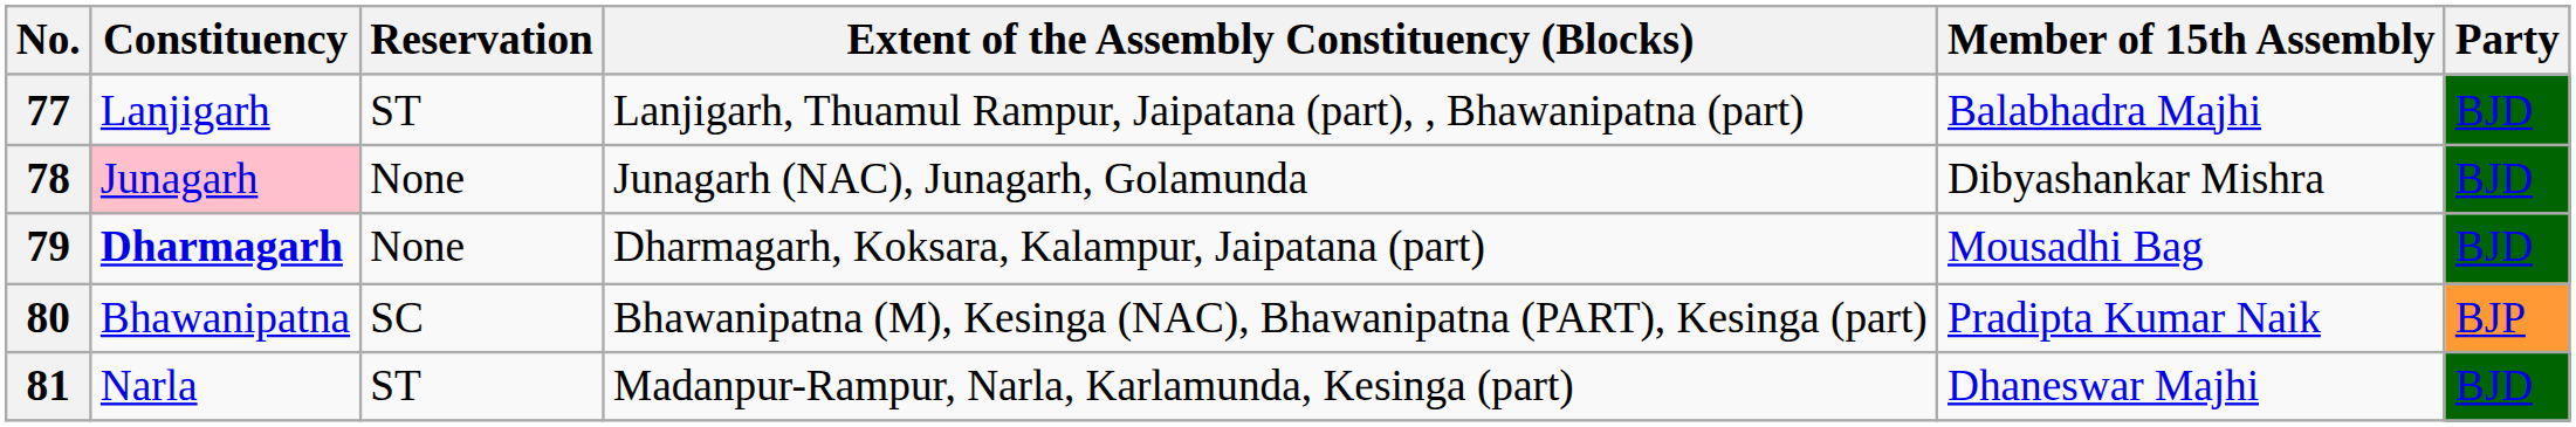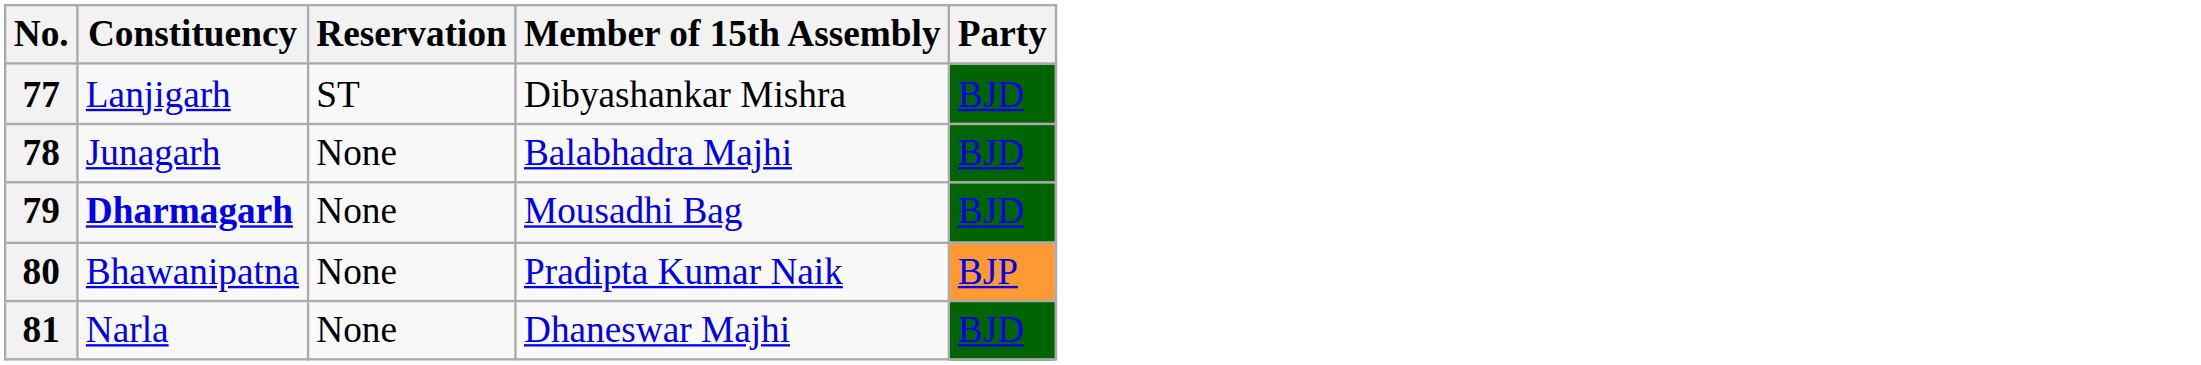 <table class="wikitable sortable">
 <tr>
 <th>No.</th>
 <th>Constituency</th>
 <th>Reservation</th>
-<th>Extent of the Assembly Constituency (Blocks)</th>
 <th>Member of 15th Assembly</th>
 <th>Party</th>
 </tr>
 <tr>
 <th>77</th>
 <td><a href='#'>Lanjigarh</a></td>
 <td>ST</td>
-<td>Lanjigarh, Thuamul Rampur, Jaipatana (part), , Bhawanipatna (part)</td>
-<td><a href='#'>Balabhadra Majhi</a></td>
+<td>Dibyashankar Mishra</td>
 <td bgcolor="#006400"><a href='#'><span>BJD</span></a></td>
 </tr>
 <tr>
 <th>78</th>
-<td style="background: pink;"><a href='#'>Junagarh</a></td>
+<td><a href='#'>Junagarh</a></td>
 <td>None</td>
-<td>Junagarh (NAC), Junagarh, Golamunda</td>
-<td>Dibyashankar Mishra</td>
+<td><a href='#'>Balabhadra Majhi</a></td>
 <td bgcolor="#006400"><a href='#'><span>BJD</span></a></td>
 </tr>
 <tr>
 <th>79</th>
 <td><strong><a href='#'>Dharmagarh</a></strong></td>
 <td>None</td>
-<td>Dharmagarh, Koksara, Kalampur, Jaipatana (part)</td>
 <td><a href='#'>Mousadhi Bag</a></td>
 <td bgcolor="#006400"><a href='#'><span>BJD</span></a></td>
 </tr>
 <tr>
 <th>80</th>
 <td><a href='#'>Bhawanipatna</a></td>
-<td>SC</td>
-<td>Bhawanipatna (M), Kesinga (NAC), Bhawanipatna (PART), Kesinga (part)</td>
+<td>None</td>
 <td><a href='#'>Pradipta Kumar Naik</a></td>
 <td bgcolor="#FF9933"><a href='#'>BJP</a></td>
 </tr>
 <tr>
 <th>81</th>
 <td><a href='#'>Narla</a></td>
-<td>ST</td>
-<td>Madanpur-Rampur, Narla, Karlamunda, Kesinga (part)</td>
+<td>None</td>
 <td><a href='#'>Dhaneswar Majhi</a></td>
 <td bgcolor="#006400"><a href='#'><span>BJD</span></a></td>
 </tr>
 </table>
